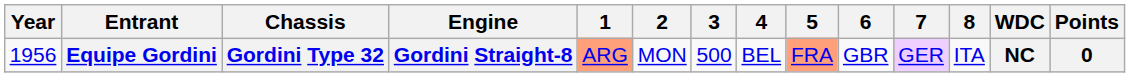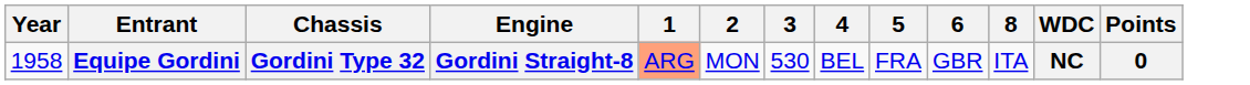 <table class="wikitable" style="text-align:center; font-size:90%">
 <tr>
 <th>Year</th>
 <th>Entrant</th>
 <th>Chassis</th>
 <th>Engine</th>
 <th>1</th>
 <th>2</th>
 <th>3</th>
 <th>4</th>
 <th>5</th>
 <th>6</th>
-<th>7</th>
 <th>8</th>
 <th>WDC</th>
 <th>Points</th>
 </tr>
 <tr>
-<td><a href='#'>1956</a></td>
+<td><a href='#'>1958</a></td>
 <th><a href='#'>Equipe Gordini</a></th>
 <th><a href='#'>Gordini</a> <a href='#'>Type 32</a></th>
 <th><a href='#'>Gordini</a> <a href='#'>Straight-8</a></th>
 <td style="background: lightsalmon;"><a href='#'>ARG</a></td>
 <td><a href='#'>MON</a></td>
-<td><a href='#'>500</a></td>
+<td><a href='#'>530</a></td>
 <td><a href='#'>BEL</a></td>
-<td style="background: lightsalmon;"><a href='#'>FRA</a></td>
+<td><a href='#'>FRA</a></td>
 <td><a href='#'>GBR</a></td>
-<td style="background:#EFCFFF;"><a href='#'>GER</a><br></td>
 <td><a href='#'>ITA</a></td>
 <th>NC</th>
 <th>0</th>
 </tr>
 </table>
